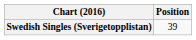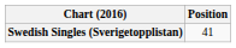 <table class="wikitable plainrowheaders">
 <tr>
 <th scope="col">Chart (2016)</th>
 <th scope="col">Position</th>
 </tr>
 <tr>
 <th scope="row">Swedish Singles (Sverigetopplistan)</th>
-<td style="text-align:center">39</td>
+<td style="text-align:center">41</td>
 </tr>
 </table>
